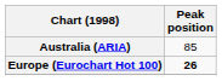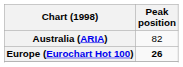 <table class="wikitable sortable plainrowheaders" style="text-align:center">
 <tr>
 <th>Chart (1998)</th>
 <th>Peak<br>position</th>
 </tr>
 <tr>
 <th scope="row">Australia (<a href='#'>ARIA</a>)</th>
-<td>85</td>
+<td>82</td>
 </tr>
 <tr>
 <th scope="row">Europe (<a href='#'>Eurochart Hot 100</a>)</th>
 <td><strong>26</strong></td>
 </tr>
 <tr>
 </tr>
 <tr>
 </tr>
 <tr>
 </tr>
 <tr>
 </tr>
 </table>
